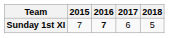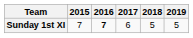 <table class="wikitable" style="font-size:85%; text-align:center;">
 <tr>
 <th scope="col">Team</th>
 <th scope="col">2015</th>
 <th scope="col">2016</th>
 <th scope="col">2017</th>
 <th scope="col">2018</th>
+<th scope="col">2019</th>
 </tr>
 <tr>
 <th scope="row">Sunday 1st XI</th>
 <td>7</td>
 <td><strong>7</strong></td>
 <td>6</td>
 <td>5</td>
+<td>5</td>
 </tr>
 </table>
